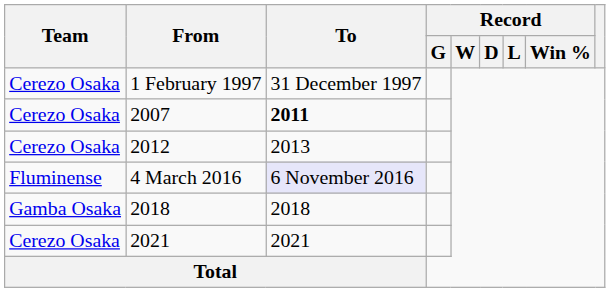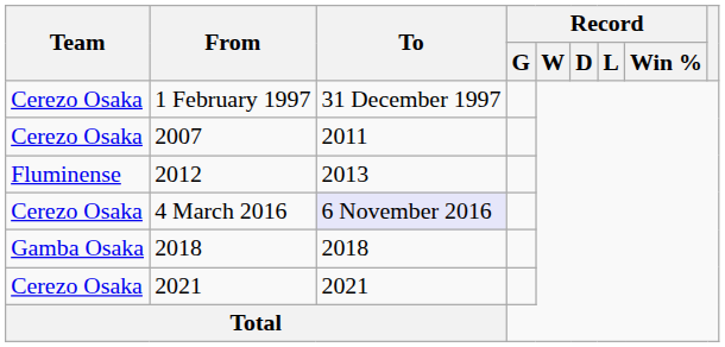 <table class="wikitable" style="text-align: left">
 <tr>
 <th rowspan="2">Team</th>
 <th rowspan="2">From</th>
 <th rowspan="2">To</th>
 <th colspan="5">Record</th>
 <th rowspan="2"></th>
 </tr>
 <tr>
 <th>G</th>
 <th>W</th>
 <th>D</th>
 <th>L</th>
 <th>Win %</th>
 </tr>
 <tr>
 <td><a href='#'>Cerezo Osaka</a></td>
 <td>1 February 1997</td>
 <td>31 December 1997<br></td>
 <td></td>
 </tr>
 <tr>
 <td><a href='#'>Cerezo Osaka</a></td>
 <td>2007</td>
-<td><strong>2011<br></strong></td>
+<td>2011<br></td>
 <td></td>
 </tr>
 <tr>
-<td><a href='#'>Cerezo Osaka</a></td>
+<td><a href='#'>Fluminense</a></td>
 <td>2012</td>
 <td>2013<br></td>
 <td></td>
 </tr>
 <tr>
-<td><a href='#'>Fluminense</a></td>
+<td><a href='#'>Cerezo Osaka</a></td>
 <td>4 March 2016</td>
 <td style="background: lavender;">6 November 2016<br></td>
 <td></td>
 </tr>
 <tr>
 <td><a href='#'>Gamba Osaka</a></td>
 <td>2018</td>
 <td>2018<br></td>
 <td></td>
 </tr>
 <tr>
 <td><a href='#'>Cerezo Osaka</a></td>
 <td>2021</td>
 <td>2021<br></td>
 <td></td>
 </tr>
 <tr>
 <th colspan="3">Total<br></th>
 </tr>
 </table>
